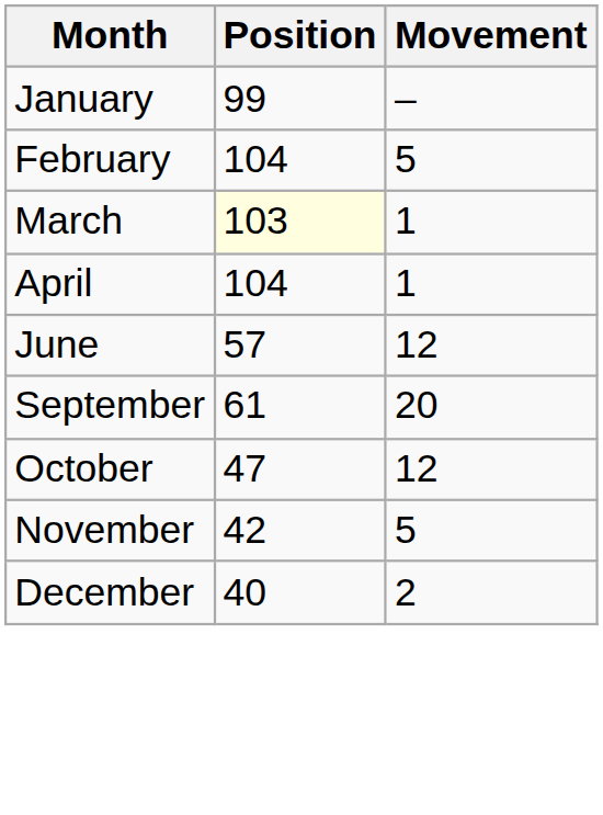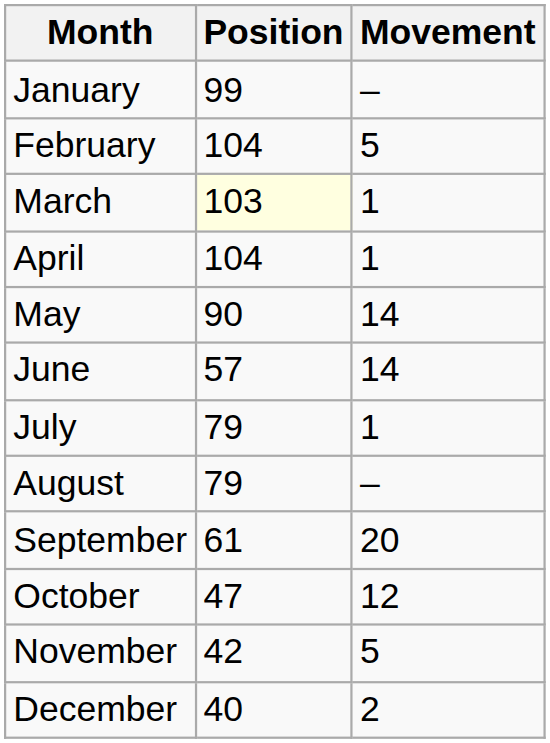 <table class="wikitable">
 <tr>
 <th>Month</th>
 <th>Position</th>
 <th>Movement</th>
 </tr>
 <tr>
 <td>January</td>
 <td>99</td>
 <td>–</td>
 </tr>
 <tr>
 <td>February</td>
 <td>104</td>
 <td> 5</td>
 </tr>
 <tr>
 <td>March</td>
 <td style="background: lightyellow;">103</td>
 <td> 1</td>
 </tr>
 <tr>
 <td>April</td>
 <td>104</td>
 <td> 1</td>
 </tr>
 <tr>
+<td>May</td>
+<td>90</td>
+<td> 14</td>
+</tr>
+<tr>
 <td>June</td>
 <td>57</td>
-<td> 12</td>
+<td> 14</td>
+</tr>
+<tr>
+<td>July</td>
+<td>79</td>
+<td> 1</td>
+</tr>
+<tr>
+<td>August</td>
+<td>79</td>
+<td>–</td>
 </tr>
 <tr>
 <td>September</td>
 <td>61</td>
 <td> 20</td>
 </tr>
 <tr>
 <td>October</td>
 <td>47</td>
 <td> 12</td>
 </tr>
 <tr>
 <td>November</td>
 <td>42</td>
 <td> 5</td>
 </tr>
 <tr>
 <td>December</td>
 <td>40</td>
 <td> 2</td>
 </tr>
 </table>
